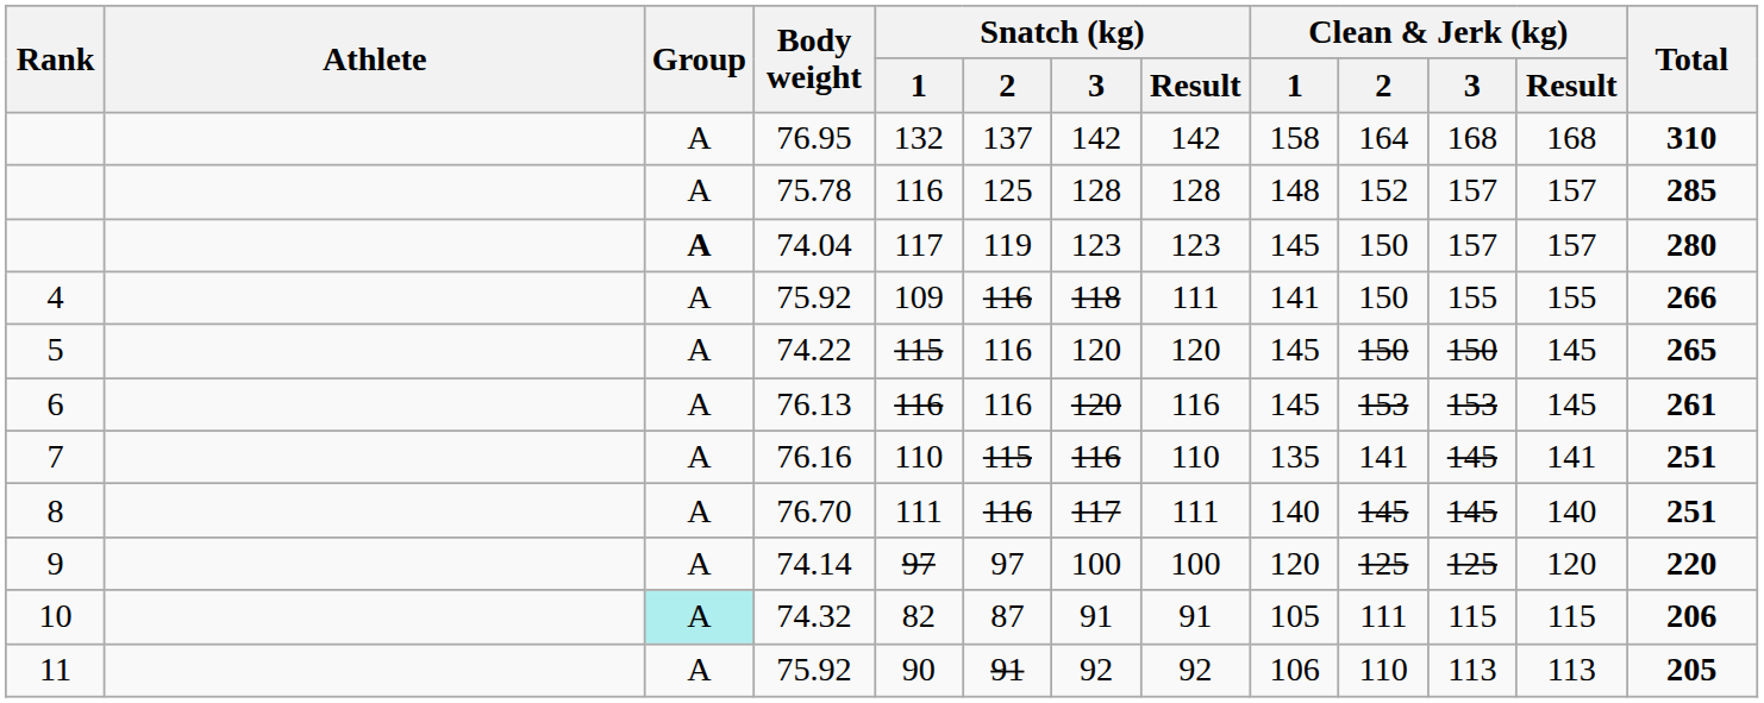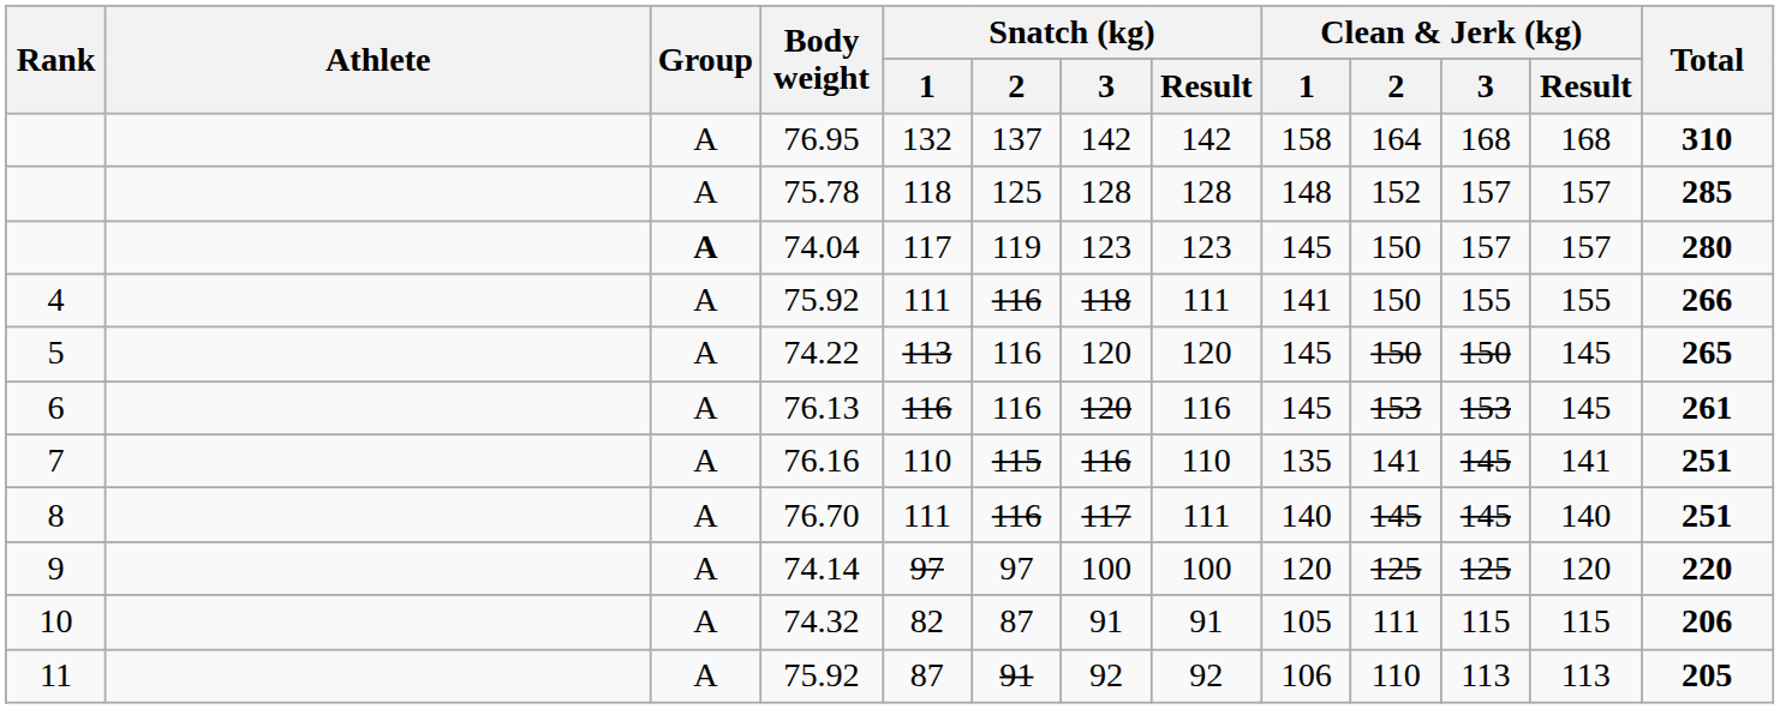 <table class = "wikitable" style="text-align:center;">
 <tr>
 <th rowspan=2 width=40>Rank</th>
 <th rowspan=2 width=250>Athlete</th>
 <th rowspan=2 width=40>Group</th>
 <th rowspan=2 width=50>Body weight</th>
 <th colspan=4>Snatch (kg)</th>
 <th colspan=4>Clean & Jerk (kg)</th>
 <th rowspan=2 width=55>Total</th>
 </tr>
 <tr>
 <th width=35>1</th>
 <th width=35>2</th>
 <th width=35>3</th>
 <th width=45>Result</th>
 <th width=35>1</th>
 <th width=35>2</th>
 <th width=35>3</th>
 <th width=45>Result</th>
 </tr>
 <tr>
 <td></td>
 <td align=left></td>
 <td>A</td>
 <td>76.95</td>
 <td>132</td>
 <td>137</td>
 <td>142</td>
 <td>142</td>
 <td>158</td>
 <td>164</td>
 <td>168</td>
 <td>168</td>
 <td><strong>310</strong></td>
 </tr>
 <tr>
 <td></td>
 <td align=left></td>
 <td>A</td>
 <td>75.78</td>
-<td>116</td>
+<td>118</td>
 <td>125</td>
 <td>128</td>
 <td>128</td>
 <td>148</td>
 <td>152</td>
 <td>157</td>
 <td>157</td>
 <td><strong>285</strong></td>
 </tr>
 <tr>
 <td></td>
 <td align=left></td>
 <td><strong>A</strong></td>
 <td>74.04</td>
 <td>117</td>
 <td>119</td>
 <td>123</td>
 <td>123</td>
 <td>145</td>
 <td>150</td>
 <td>157</td>
 <td>157</td>
 <td><strong>280</strong></td>
 </tr>
 <tr>
 <td>4</td>
 <td align=left></td>
 <td>A</td>
 <td>75.92</td>
-<td>109</td>
+<td>111</td>
 <td><s>116</s></td>
 <td><s>118</s></td>
 <td>111</td>
 <td>141</td>
 <td>150</td>
 <td>155</td>
 <td>155</td>
 <td><strong>266</strong></td>
 </tr>
 <tr>
 <td>5</td>
 <td align=left></td>
 <td>A</td>
 <td>74.22</td>
-<td><s>115</s></td>
+<td><s>113</s></td>
 <td>116</td>
 <td>120</td>
 <td>120</td>
 <td>145</td>
 <td><s>150</s></td>
 <td><s>150</s></td>
 <td>145</td>
 <td><strong>265</strong></td>
 </tr>
 <tr>
 <td>6</td>
 <td align=left></td>
 <td>A</td>
 <td>76.13</td>
 <td><s>116</s></td>
 <td>116</td>
 <td><s>120</s></td>
 <td>116</td>
 <td>145</td>
 <td><s>153</s></td>
 <td><s>153</s></td>
 <td>145</td>
 <td><strong>261</strong></td>
 </tr>
 <tr>
 <td>7</td>
 <td align=left></td>
 <td>A</td>
 <td>76.16</td>
 <td>110</td>
 <td><s>115</s></td>
 <td><s>116</s></td>
 <td>110</td>
 <td>135</td>
 <td>141</td>
 <td><s>145</s></td>
 <td>141</td>
 <td><strong>251</strong></td>
 </tr>
 <tr>
 <td>8</td>
 <td align=left></td>
 <td>A</td>
 <td>76.70</td>
 <td>111</td>
 <td><s>116</s></td>
 <td><s>117</s></td>
 <td>111</td>
 <td>140</td>
 <td><s>145</s></td>
 <td><s>145</s></td>
 <td>140</td>
 <td><strong>251</strong></td>
 </tr>
 <tr>
 <td>9</td>
 <td align=left></td>
 <td>A</td>
 <td>74.14</td>
 <td><s>97</s></td>
 <td>97</td>
 <td>100</td>
 <td>100</td>
 <td>120</td>
 <td><s>125</s></td>
 <td><s>125</s></td>
 <td>120</td>
 <td><strong>220</strong></td>
 </tr>
 <tr>
 <td>10</td>
 <td align=left></td>
-<td style="background: paleturquoise;">A</td>
+<td>A</td>
 <td>74.32</td>
 <td>82</td>
 <td>87</td>
 <td>91</td>
 <td>91</td>
 <td>105</td>
 <td>111</td>
 <td>115</td>
 <td>115</td>
 <td><strong>206</strong></td>
 </tr>
 <tr>
 <td>11</td>
 <td align=left></td>
 <td>A</td>
 <td>75.92</td>
-<td>90</td>
+<td>87</td>
 <td><s>91</s></td>
 <td>92</td>
 <td>92</td>
 <td>106</td>
 <td>110</td>
 <td>113</td>
 <td>113</td>
 <td><strong>205</strong></td>
 </tr>
 </table>
